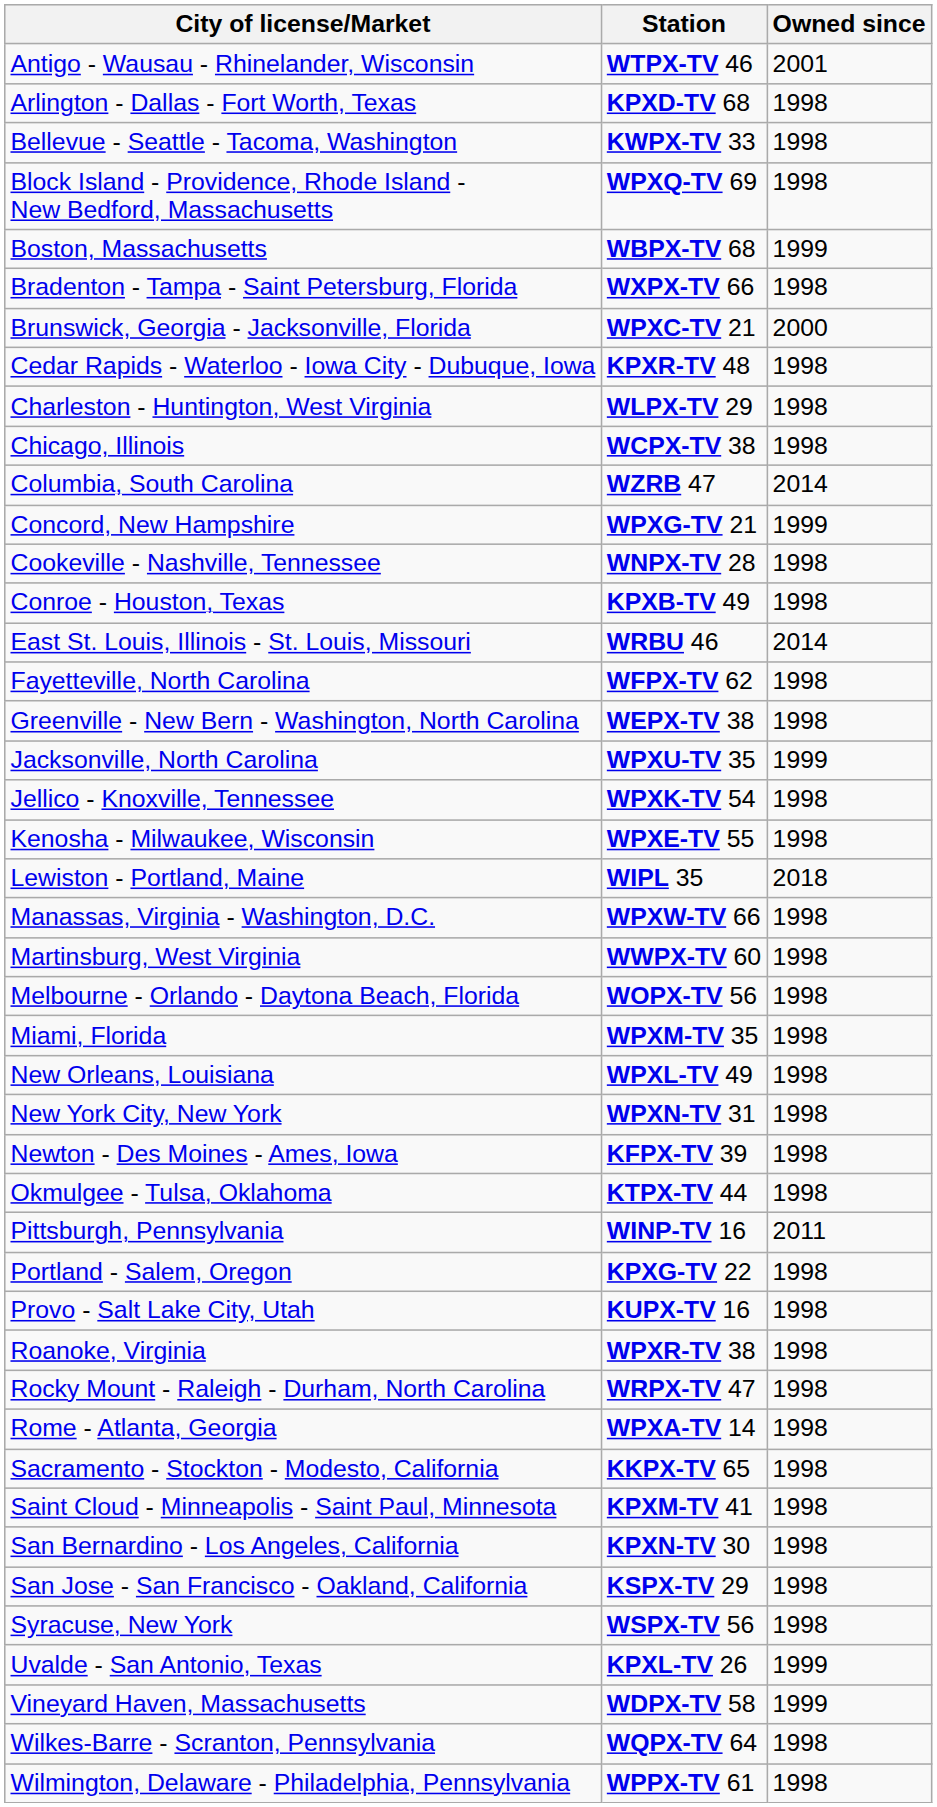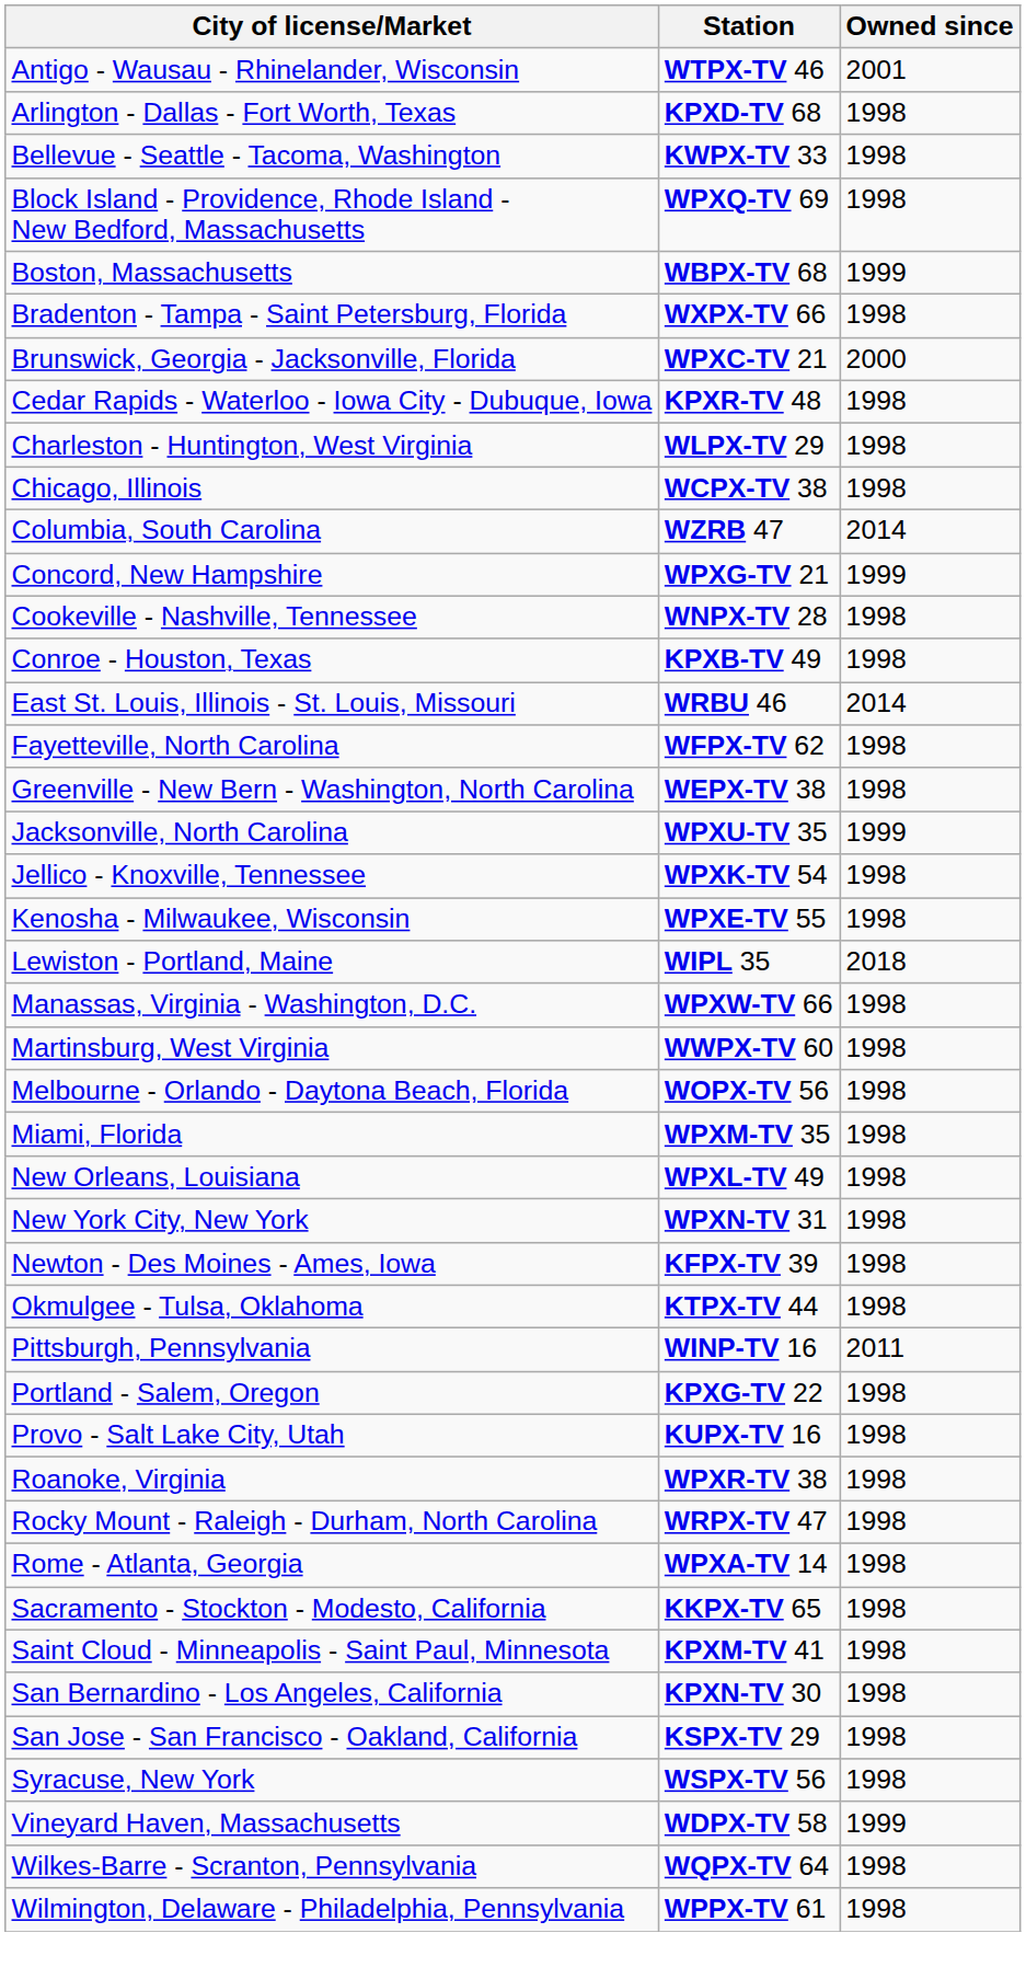 <table class="wikitable sortable">
 <tr>
 <th>City of license/Market</th>
 <th>Station</th>
 <th>Owned since</th>
 </tr>
 <tr style="vertical-align: top; text-align: left;">
 <td><a href='#'>Antigo</a> - <a href='#'>Wausau</a> - <a href='#'>Rhinelander, Wisconsin</a></td>
 <td><strong><a href='#'>WTPX-TV</a></strong> 46</td>
 <td>2001</td>
 </tr>
 <tr style="vertical-align: top; text-align: left;">
 <td><a href='#'>Arlington</a> - <a href='#'>Dallas</a> - <a href='#'>Fort Worth, Texas</a></td>
 <td><strong><a href='#'>KPXD-TV</a></strong> 68</td>
 <td>1998</td>
 </tr>
 <tr style="vertical-align: top; text-align: left;">
 <td><a href='#'>Bellevue</a> - <a href='#'>Seattle</a> - <a href='#'>Tacoma, Washington</a></td>
 <td><strong><a href='#'>KWPX-TV</a></strong> 33</td>
 <td>1998</td>
 </tr>
 <tr style="vertical-align: top; text-align: left;">
 <td><a href='#'>Block Island</a> - <a href='#'>Providence, Rhode Island</a> - <br><a href='#'>New Bedford, Massachusetts</a></td>
 <td><strong><a href='#'>WPXQ-TV</a></strong> 69</td>
 <td>1998</td>
 </tr>
 <tr style="vertical-align: top; text-align: left;">
 <td><a href='#'>Boston, Massachusetts</a></td>
 <td><strong><a href='#'>WBPX-TV</a></strong> 68</td>
 <td>1999</td>
 </tr>
 <tr style="vertical-align: top; text-align: left;">
 <td><a href='#'>Bradenton</a> - <a href='#'>Tampa</a> - <a href='#'>Saint Petersburg, Florida</a></td>
 <td><strong><a href='#'>WXPX-TV</a></strong> 66</td>
 <td>1998</td>
 </tr>
 <tr style="vertical-align: top; text-align: left;">
 <td><a href='#'>Brunswick, Georgia</a> - <a href='#'>Jacksonville, Florida</a></td>
 <td><strong><a href='#'>WPXC-TV</a></strong> 21</td>
 <td>2000</td>
 </tr>
 <tr style="vertical-align: top; text-align: left;">
 <td><a href='#'>Cedar Rapids</a> - <a href='#'>Waterloo</a> - <a href='#'>Iowa City</a> - <a href='#'>Dubuque, Iowa</a></td>
 <td><strong><a href='#'>KPXR-TV</a></strong> 48</td>
 <td>1998</td>
 </tr>
 <tr style="vertical-align: top; text-align: left;">
 <td><a href='#'>Charleston</a> - <a href='#'>Huntington, West Virginia</a></td>
 <td><strong><a href='#'>WLPX-TV</a></strong> 29</td>
 <td>1998</td>
 </tr>
 <tr style="vertical-align: top; text-align: left;">
 <td><a href='#'>Chicago, Illinois</a></td>
 <td><strong><a href='#'>WCPX-TV</a></strong> 38</td>
 <td>1998</td>
 </tr>
 <tr style="vertical-align: top; text-align: left;">
 <td><a href='#'>Columbia, South Carolina</a></td>
 <td><strong><a href='#'>WZRB</a></strong> 47</td>
 <td>2014</td>
 </tr>
 <tr style="vertical-align: top; text-align: left;">
 <td><a href='#'>Concord, New Hampshire</a></td>
 <td><strong><a href='#'>WPXG-TV</a></strong> 21<br></td>
 <td>1999</td>
 </tr>
 <tr style="vertical-align: top; text-align: left;">
 <td><a href='#'>Cookeville</a> - <a href='#'>Nashville, Tennessee</a></td>
 <td><strong><a href='#'>WNPX-TV</a></strong> 28</td>
 <td>1998</td>
 </tr>
 <tr style="vertical-align: top; text-align: left;">
 <td><a href='#'>Conroe</a> - <a href='#'>Houston, Texas</a></td>
 <td><strong><a href='#'>KPXB-TV</a></strong> 49</td>
 <td>1998</td>
 </tr>
 <tr style="vertical-align: top; text-align: left;">
 <td><a href='#'>East St. Louis, Illinois</a> - <a href='#'>St. Louis, Missouri</a></td>
 <td><strong><a href='#'>WRBU</a></strong> 46</td>
 <td>2014</td>
 </tr>
 <tr style="vertical-align: top; text-align: left;">
 <td><a href='#'>Fayetteville, North Carolina</a></td>
 <td><strong><a href='#'>WFPX-TV</a></strong> 62<br></td>
 <td>1998</td>
 </tr>
 <tr style="vertical-align: top; text-align: left;">
 <td><a href='#'>Greenville</a> - <a href='#'>New Bern</a> - <a href='#'>Washington, North Carolina</a></td>
 <td><strong><a href='#'>WEPX-TV</a></strong> 38</td>
 <td>1998</td>
 </tr>
 <tr style="vertical-align: top; text-align: left;">
 <td><a href='#'>Jacksonville, North Carolina</a></td>
 <td><strong><a href='#'>WPXU-TV</a></strong> 35<br></td>
 <td>1999</td>
 </tr>
 <tr style="vertical-align: top; text-align: left;">
 <td><a href='#'>Jellico</a> - <a href='#'>Knoxville, Tennessee</a></td>
 <td><strong><a href='#'>WPXK-TV</a></strong> 54</td>
 <td>1998</td>
 </tr>
 <tr style="vertical-align: top; text-align: left;">
 <td><a href='#'>Kenosha</a> - <a href='#'>Milwaukee, Wisconsin</a></td>
 <td><strong><a href='#'>WPXE-TV</a></strong> 55</td>
 <td>1998</td>
 </tr>
 <tr style="vertical-align: top; text-align: left;">
 <td><a href='#'>Lewiston</a> - <a href='#'>Portland, Maine</a></td>
 <td><strong><a href='#'>WIPL</a></strong> 35</td>
 <td>2018</td>
 </tr>
 <tr style="vertical-align: top; text-align: left;">
 <td><a href='#'>Manassas, Virginia</a> - <a href='#'>Washington, D.C.</a></td>
 <td><strong><a href='#'>WPXW-TV</a></strong> 66</td>
 <td>1998</td>
 </tr>
 <tr style="vertical-align: top; text-align: left;">
 <td><a href='#'>Martinsburg, West Virginia</a></td>
 <td><strong><a href='#'>WWPX-TV</a></strong> 60<br></td>
 <td>1998</td>
 </tr>
 <tr style="vertical-align: top; text-align: left;">
 <td><a href='#'>Melbourne</a> - <a href='#'>Orlando</a> - <a href='#'>Daytona Beach, Florida</a></td>
 <td><strong><a href='#'>WOPX-TV</a></strong> 56</td>
 <td>1998</td>
 </tr>
 <tr style="vertical-align: top; text-align: left;">
 <td><a href='#'>Miami, Florida</a></td>
 <td><strong><a href='#'>WPXM-TV</a></strong> 35</td>
 <td>1998</td>
 </tr>
 <tr style="vertical-align: top; text-align: left;">
 <td><a href='#'>New Orleans, Louisiana</a></td>
 <td><strong><a href='#'>WPXL-TV</a></strong> 49</td>
 <td>1998</td>
 </tr>
 <tr style="vertical-align: top; text-align: left;">
 <td><a href='#'>New York City, New York</a></td>
 <td><strong><a href='#'>WPXN-TV</a></strong> 31</td>
 <td>1998</td>
 </tr>
 <tr style="vertical-align: top; text-align: left;">
 <td><a href='#'>Newton</a> - <a href='#'>Des Moines</a> - <a href='#'>Ames, Iowa</a></td>
 <td><strong><a href='#'>KFPX-TV</a></strong> 39</td>
 <td>1998</td>
 </tr>
 <tr style="vertical-align: top; text-align: left;">
 <td><a href='#'>Okmulgee</a> - <a href='#'>Tulsa, Oklahoma</a></td>
 <td><strong><a href='#'>KTPX-TV</a></strong> 44</td>
 <td>1998</td>
 </tr>
 <tr style="vertical-align: top; text-align: left;">
 <td><a href='#'>Pittsburgh, Pennsylvania</a></td>
 <td><strong><a href='#'>WINP-TV</a></strong> 16</td>
 <td>2011</td>
 </tr>
 <tr style="vertical-align: top; text-align: left;">
 <td><a href='#'>Portland</a> - <a href='#'>Salem, Oregon</a></td>
 <td><strong><a href='#'>KPXG-TV</a></strong> 22</td>
 <td>1998</td>
 </tr>
 <tr style="vertical-align: top; text-align: left;">
 <td><a href='#'>Provo</a> - <a href='#'>Salt Lake City, Utah</a></td>
 <td><strong><a href='#'>KUPX-TV</a></strong> 16</td>
 <td>1998</td>
 </tr>
 <tr style="vertical-align: top; text-align: left;">
 <td><a href='#'>Roanoke, Virginia</a></td>
 <td><strong><a href='#'>WPXR-TV</a></strong> 38</td>
 <td>1998</td>
 </tr>
 <tr style="vertical-align: top; text-align: left;">
 <td><a href='#'>Rocky Mount</a> - <a href='#'>Raleigh</a> - <a href='#'>Durham, North Carolina</a></td>
 <td><strong><a href='#'>WRPX-TV</a></strong> 47</td>
 <td>1998</td>
 </tr>
 <tr style="vertical-align: top; text-align: left;">
 <td><a href='#'>Rome</a> - <a href='#'>Atlanta, Georgia</a></td>
 <td><strong><a href='#'>WPXA-TV</a></strong> 14</td>
 <td>1998</td>
 </tr>
 <tr style="vertical-align: top; text-align: left;">
 <td><a href='#'>Sacramento</a> - <a href='#'>Stockton</a> - <a href='#'>Modesto, California</a></td>
 <td><strong><a href='#'>KKPX-TV</a></strong> 65</td>
 <td>1998</td>
 </tr>
 <tr style="vertical-align: top; text-align: left;">
 <td><a href='#'>Saint Cloud</a> - <a href='#'>Minneapolis</a> - <a href='#'>Saint Paul, Minnesota</a></td>
 <td><strong><a href='#'>KPXM-TV</a></strong> 41</td>
 <td>1998</td>
 </tr>
 <tr style="vertical-align: top; text-align: left;">
 <td><a href='#'>San Bernardino</a> - <a href='#'>Los Angeles, California</a></td>
 <td><strong><a href='#'>KPXN-TV</a></strong> 30</td>
 <td>1998</td>
 </tr>
 <tr style="vertical-align: top; text-align: left;">
 <td><a href='#'>San Jose</a> - <a href='#'>San Francisco</a> - <a href='#'>Oakland, California</a></td>
 <td><strong><a href='#'>KSPX-TV</a></strong> 29</td>
 <td>1998</td>
 </tr>
 <tr style="vertical-align: top; text-align: left;">
 <td><a href='#'>Syracuse, New York</a></td>
 <td><strong><a href='#'>WSPX-TV</a></strong> 56</td>
 <td>1998</td>
 </tr>
 <tr style="vertical-align: top; text-align: left;">
-<td><a href='#'>Uvalde</a> - <a href='#'>San Antonio, Texas</a></td>
-<td><strong><a href='#'>KPXL-TV</a></strong> 26</td>
-<td>1999</td>
-</tr>
-<tr style="vertical-align: top; text-align: left;">
 <td><a href='#'>Vineyard Haven, Massachusetts</a></td>
 <td><strong><a href='#'>WDPX-TV</a></strong> 58<br></td>
 <td>1999</td>
 </tr>
 <tr style="vertical-align: top; text-align: left;">
 <td><a href='#'>Wilkes-Barre</a> - <a href='#'>Scranton, Pennsylvania</a></td>
 <td><strong><a href='#'>WQPX-TV</a></strong> 64</td>
 <td>1998</td>
 </tr>
 <tr style="vertical-align: top; text-align: left;">
 <td><a href='#'>Wilmington, Delaware</a> - <a href='#'>Philadelphia, Pennsylvania</a></td>
 <td><strong><a href='#'>WPPX-TV</a></strong> 61</td>
 <td>1998</td>
 </tr>
 </table>
